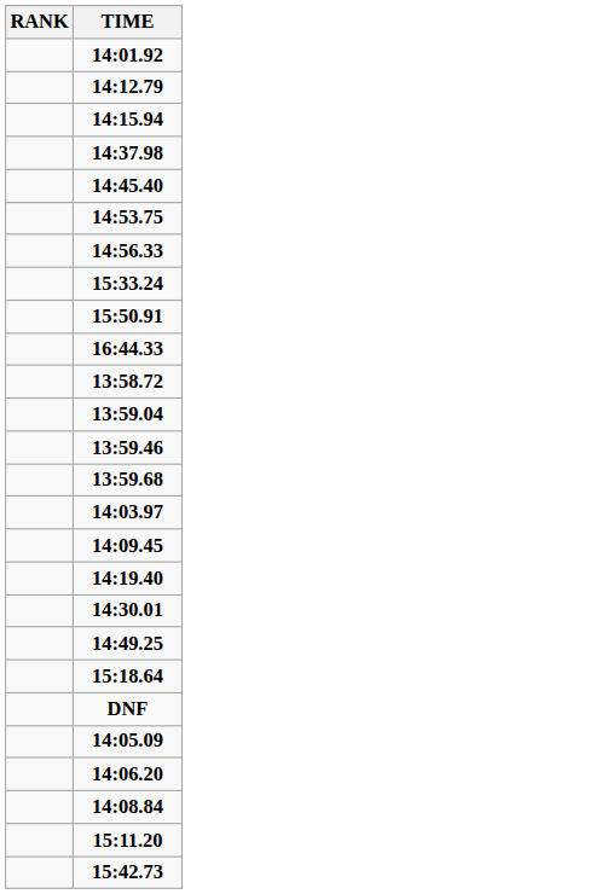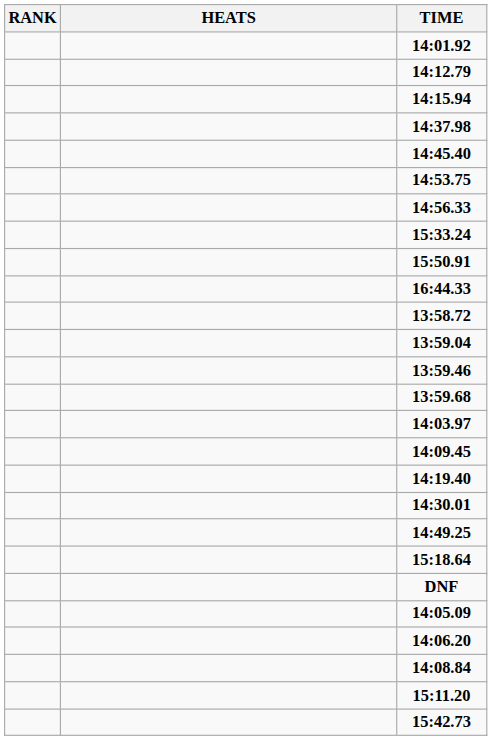 <table class="wikitable" style="border-collapse: collapse; font-size: 90%;">
 <tr>
 <th>RANK</th>
+<th style="width: 20em">HEATS</th>
 <th style="width: 5em">TIME</th>
 </tr>
 <tr>
 <td align="center"></td>
+<td></td>
 <td align="center"><strong>14:01.92</strong></td>
 </tr>
 <tr>
 <td align="center"></td>
+<td></td>
 <td align="center"><strong>14:12.79</strong></td>
 </tr>
 <tr>
 <td align="center"></td>
+<td></td>
 <td align="center"><strong>14:15.94</strong></td>
 </tr>
 <tr>
 <td align="center"></td>
+<td></td>
 <td align="center"><strong>14:37.98</strong></td>
 </tr>
 <tr>
 <td align="center"></td>
+<td></td>
 <td align="center"><strong>14:45.40</strong></td>
 </tr>
 <tr>
 <td align="center"></td>
+<td></td>
 <td align="center"><strong>14:53.75</strong></td>
 </tr>
 <tr>
 <td align="center"></td>
+<td></td>
 <td align="center"><strong>14:56.33</strong></td>
 </tr>
 <tr>
 <td align="center"></td>
+<td></td>
 <td align="center"><strong>15:33.24</strong></td>
 </tr>
 <tr>
 <td align="center"></td>
+<td></td>
 <td align="center"><strong>15:50.91</strong></td>
 </tr>
 <tr>
 <td align="center"></td>
+<td></td>
 <td align="center"><strong>16:44.33</strong></td>
 </tr>
 <tr>
 <td align="center"></td>
+<td></td>
 <td align="center"><strong>13:58.72</strong></td>
 </tr>
 <tr>
 <td align="center"></td>
+<td></td>
 <td align="center"><strong>13:59.04</strong></td>
 </tr>
 <tr>
 <td align="center"></td>
+<td></td>
 <td align="center"><strong>13:59.46</strong></td>
 </tr>
 <tr>
 <td align="center"></td>
+<td></td>
 <td align="center"><strong>13:59.68</strong></td>
 </tr>
 <tr>
 <td align="center"></td>
+<td></td>
 <td align="center"><strong>14:03.97</strong></td>
 </tr>
 <tr>
 <td align="center"></td>
+<td></td>
 <td align="center"><strong>14:09.45</strong></td>
 </tr>
 <tr>
 <td align="center"></td>
+<td></td>
 <td align="center"><strong>14:19.40</strong></td>
 </tr>
 <tr>
 <td align="center"></td>
+<td></td>
 <td align="center"><strong>14:30.01</strong></td>
 </tr>
 <tr>
 <td align="center"></td>
+<td></td>
 <td align="center"><strong>14:49.25</strong></td>
 </tr>
 <tr>
 <td align="center"></td>
+<td></td>
 <td align="center"><strong>15:18.64</strong></td>
 </tr>
 <tr>
 <td align="center"></td>
+<td></td>
 <td align="center"><strong>DNF</strong></td>
 </tr>
 <tr>
 <td align="center"></td>
+<td></td>
 <td align="center"><strong>14:05.09</strong></td>
 </tr>
 <tr>
 <td align="center"></td>
+<td></td>
 <td align="center"><strong>14:06.20</strong></td>
 </tr>
 <tr>
 <td align="center"></td>
+<td></td>
 <td align="center"><strong>14:08.84</strong></td>
 </tr>
 <tr>
 <td align="center"></td>
+<td></td>
 <td align="center"><strong>15:11.20</strong></td>
 </tr>
 <tr>
 <td align="center"></td>
+<td></td>
 <td align="center"><strong>15:42.73</strong></td>
 </tr>
 </table>
